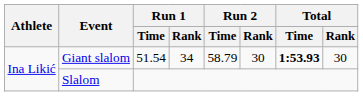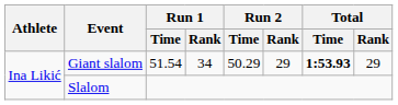 <table class="wikitable" style="font-size:90%">
 <tr>
 <th rowspan=2>Athlete</th>
 <th rowspan=2>Event</th>
 <th colspan=2>Run 1</th>
 <th colspan=2>Run 2</th>
 <th colspan=2>Total</th>
 </tr>
 <tr style="font-size:95%">
 <th>Time</th>
 <th>Rank</th>
 <th>Time</th>
 <th>Rank</th>
 <th>Time</th>
 <th>Rank</th>
 </tr>
 <tr align=center>
 <td align="left" rowspan="2"><a href='#'>Ina Likić</a></td>
 <td align="left"><a href='#'>Giant slalom</a></td>
 <td>51.54</td>
 <td>34</td>
-<td>58.79</td>
-<td>30</td>
+<td>50.29</td>
+<td>29</td>
 <td><strong>1:53.93</strong></td>
-<td>30</td>
+<td>29</td>
 </tr>
 <tr align=center>
 <td align="left"><a href='#'>Slalom</a></td>
 <td colspan=6></td>
 </tr>
 </table>
